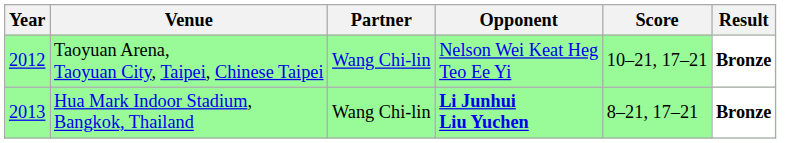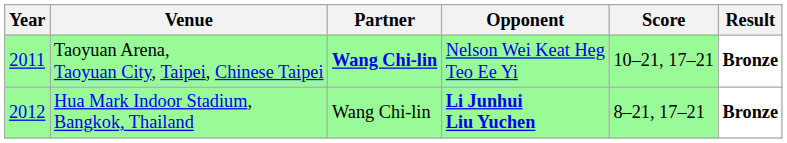 <table class="sortable wikitable" style="font-size: 90%;">
 <tr>
 <th>Year</th>
 <th>Venue</th>
 <th>Partner</th>
 <th>Opponent</th>
 <th>Score</th>
 <th>Result</th>
 </tr>
 <tr style="background:#98FB98">
-<td align="center"><a href='#'>2012</a></td>
+<td align="center"><a href='#'>2011</a></td>
 <td align="left">Taoyuan Arena,<br><a href='#'>Taoyuan City</a>, <a href='#'>Taipei</a>, <a href='#'>Chinese Taipei</a></td>
-<td align="left"> <a href='#'>Wang Chi-lin</a></td>
+<td align="left"><strong> <a href='#'>Wang Chi-lin</a></strong></td>
 <td align="left"> <a href='#'>Nelson Wei Keat Heg</a> <br>  <a href='#'>Teo Ee Yi</a></td>
 <td align="left">10–21, 17–21</td>
 <td style="text-align:left; background:white"> <strong>Bronze</strong></td>
 </tr>
 <tr style="background:#98FB98">
-<td align="center"><a href='#'>2013</a></td>
+<td align="center"><a href='#'>2012</a></td>
 <td align="left"><a href='#'>Hua Mark Indoor Stadium</a>,<br><a href='#'>Bangkok, Thailand</a></td>
 <td align="left"> Wang Chi-lin</td>
 <td align="left"><strong> <a href='#'>Li Junhui</a> <br>  <a href='#'>Liu Yuchen</a></strong></td>
 <td align="left">8–21, 17–21</td>
 <td style="text-align:left; background:white"> <strong>Bronze</strong></td>
 </tr>
 </table>
